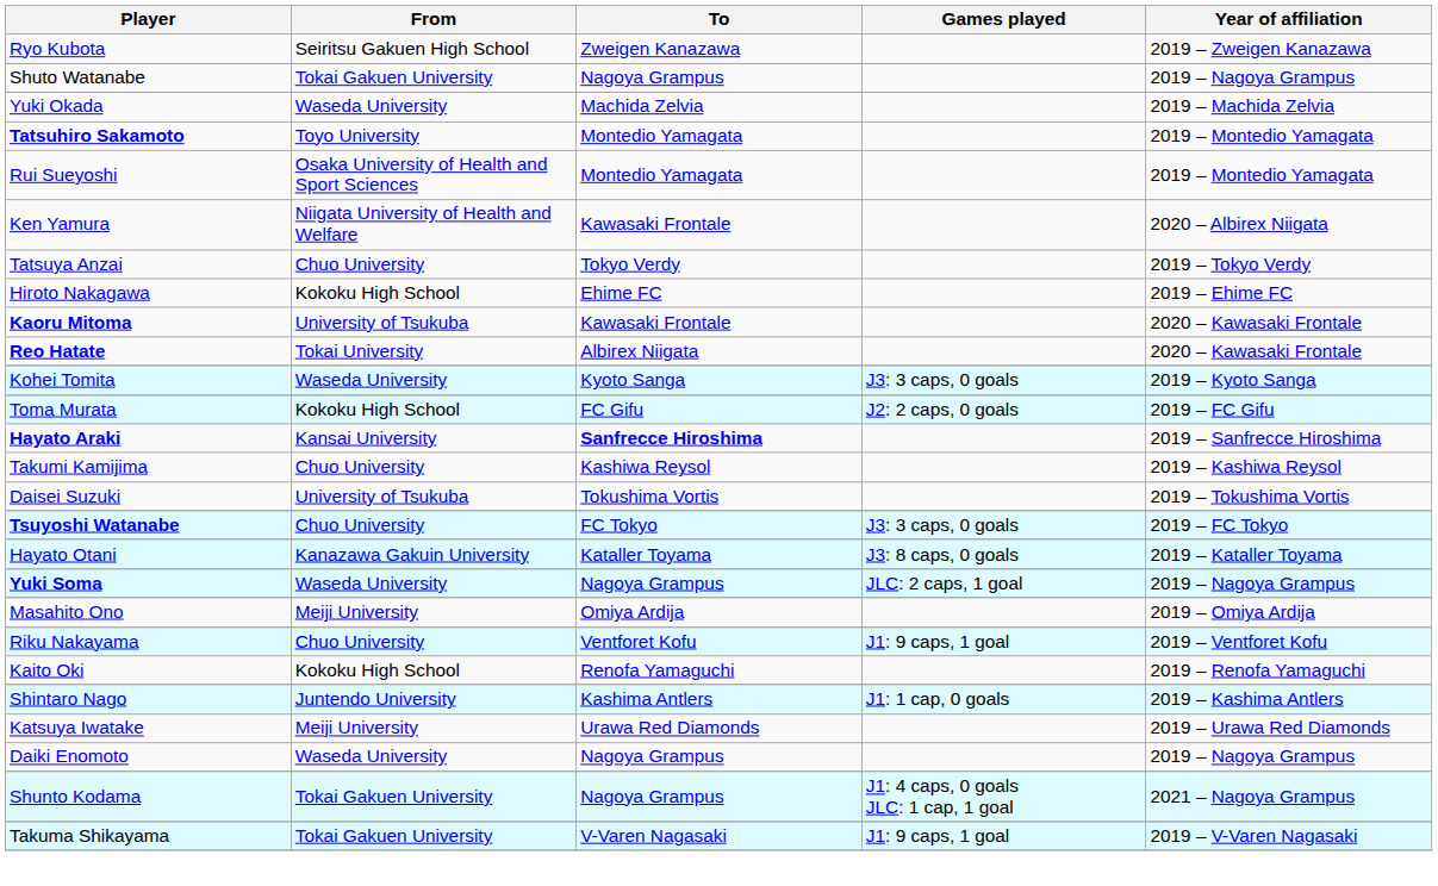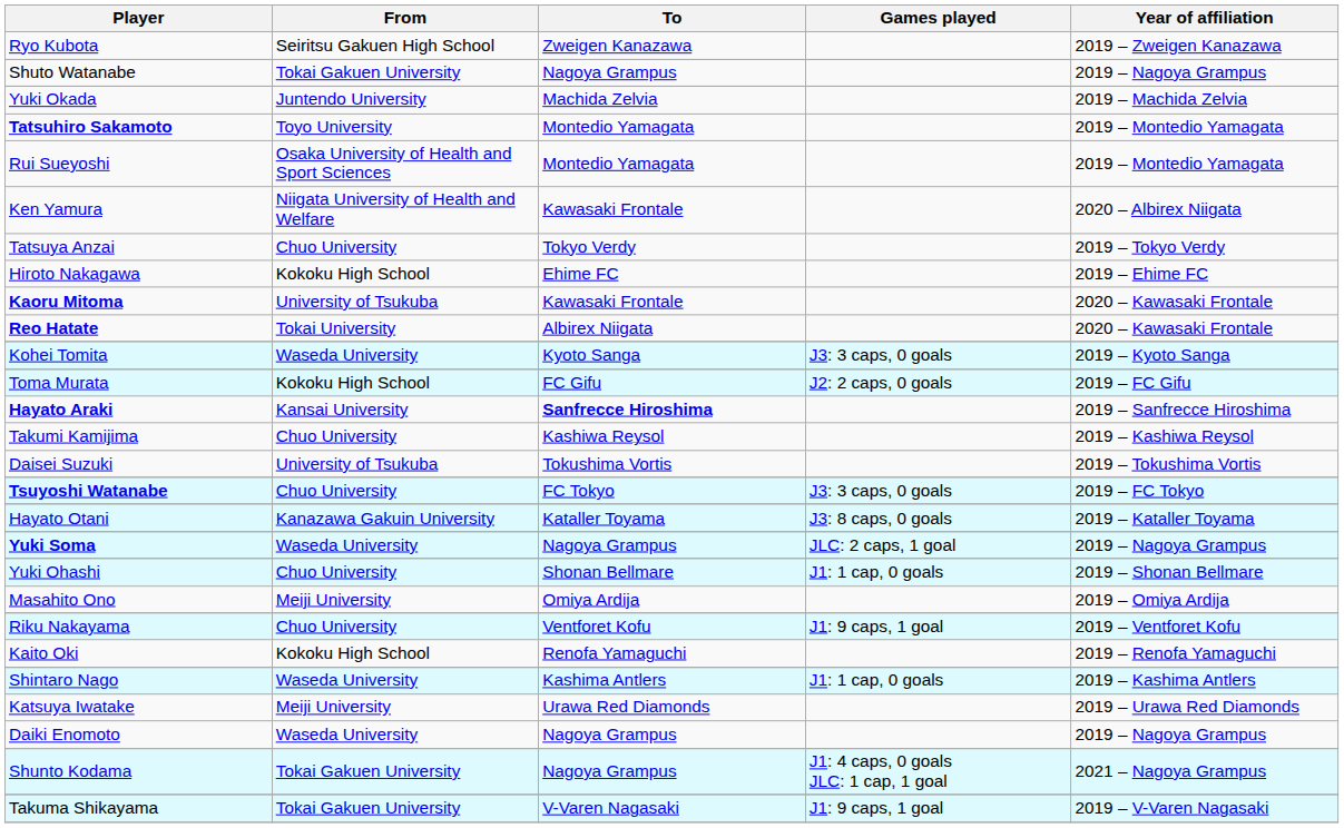 <table class="wikitable sortable mw-collapsible" style="text-align:left;">
 <tr>
 <th width=250px>Player</th>
 <th width=250px>From</th>
 <th width=250px>To</th>
 <th width=250px>Games played</th>
 <th width=250px>Year of affiliation</th>
 </tr>
 <tr>
 <td><a href='#'>Ryo Kubota</a></td>
 <td>Seiritsu Gakuen High School</td>
 <td><a href='#'>Zweigen Kanazawa</a></td>
 <td></td>
 <td>2019 – <a href='#'>Zweigen Kanazawa</a></td>
 </tr>
 <tr>
 </tr>
 <tr>
 <td>Shuto Watanabe</td>
 <td><a href='#'>Tokai Gakuen University</a></td>
 <td><a href='#'>Nagoya Grampus</a></td>
 <td></td>
 <td>2019 – <a href='#'>Nagoya Grampus</a></td>
 </tr>
 <tr>
 </tr>
 <tr>
 <td><a href='#'>Yuki Okada</a></td>
-<td><a href='#'>Waseda University</a></td>
+<td><a href='#'>Juntendo University</a></td>
 <td><a href='#'>Machida Zelvia</a></td>
 <td></td>
 <td>2019 – <a href='#'>Machida Zelvia</a></td>
 </tr>
 <tr>
 <td><strong><a href='#'>Tatsuhiro Sakamoto</a></strong></td>
 <td><a href='#'>Toyo University</a></td>
 <td><a href='#'>Montedio Yamagata</a></td>
 <td></td>
 <td>2019 – <a href='#'>Montedio Yamagata</a></td>
 </tr>
 <tr>
 <td><a href='#'>Rui Sueyoshi</a></td>
 <td><a href='#'>Osaka University of Health and Sport Sciences</a></td>
 <td><a href='#'>Montedio Yamagata</a></td>
 <td></td>
 <td>2019 – <a href='#'>Montedio Yamagata</a></td>
 </tr>
 <tr>
 <td><a href='#'>Ken Yamura</a></td>
 <td><a href='#'>Niigata University of Health and Welfare</a></td>
 <td><a href='#'>Kawasaki Frontale</a></td>
 <td></td>
 <td>2020 – <a href='#'>Albirex Niigata</a></td>
 </tr>
 <tr>
 <td><a href='#'>Tatsuya Anzai</a></td>
 <td><a href='#'>Chuo University</a></td>
 <td><a href='#'>Tokyo Verdy</a></td>
 <td></td>
 <td>2019 – <a href='#'>Tokyo Verdy</a></td>
 </tr>
 <tr>
 <td><a href='#'>Hiroto Nakagawa</a></td>
 <td>Kokoku High School</td>
 <td><a href='#'>Ehime FC</a></td>
 <td></td>
 <td>2019 – <a href='#'>Ehime FC</a></td>
 </tr>
 <tr>
 <td><strong><a href='#'>Kaoru Mitoma</a></strong></td>
 <td><a href='#'>University of Tsukuba</a></td>
 <td><a href='#'>Kawasaki Frontale</a></td>
 <td></td>
 <td>2020 – <a href='#'>Kawasaki Frontale</a></td>
 </tr>
 <tr>
 <td><strong><a href='#'>Reo Hatate</a></strong></td>
 <td><a href='#'>Tokai University</a></td>
 <td><a href='#'>Albirex Niigata</a></td>
 <td></td>
 <td>2020 – <a href='#'>Kawasaki Frontale</a></td>
 </tr>
 <tr>
 </tr>
 <tr style="background:#DDFBFF;">
 <td><a href='#'>Kohei Tomita</a></td>
 <td><a href='#'>Waseda University</a></td>
 <td><a href='#'>Kyoto Sanga</a></td>
 <td><a href='#'>J3</a>: 3 caps, 0 goals</td>
 <td>2019 – <a href='#'>Kyoto Sanga</a></td>
 </tr>
 <tr>
 </tr>
 <tr style="background:#DDFBFF;">
 <td><a href='#'>Toma Murata</a></td>
 <td>Kokoku High School</td>
 <td><a href='#'>FC Gifu</a></td>
 <td><a href='#'>J2</a>: 2 caps, 0 goals</td>
 <td>2019 – <a href='#'>FC Gifu</a></td>
 </tr>
 <tr>
 <td><strong><a href='#'>Hayato Araki</a></strong></td>
 <td><a href='#'>Kansai University</a></td>
 <td><strong><a href='#'>Sanfrecce Hiroshima</a></strong></td>
 <td></td>
 <td>2019 – <a href='#'>Sanfrecce Hiroshima</a></td>
 </tr>
 <tr>
 <td><a href='#'>Takumi Kamijima</a></td>
 <td><a href='#'>Chuo University</a></td>
 <td><a href='#'>Kashiwa Reysol</a></td>
 <td></td>
 <td>2019 – <a href='#'>Kashiwa Reysol</a></td>
 </tr>
 <tr>
 <td><a href='#'>Daisei Suzuki</a></td>
 <td><a href='#'>University of Tsukuba</a></td>
 <td><a href='#'>Tokushima Vortis</a></td>
 <td></td>
 <td>2019 – <a href='#'>Tokushima Vortis</a></td>
 </tr>
 <tr>
 </tr>
 <tr>
 </tr>
 <tr style="background:#DDFBFF;">
 <td><strong><a href='#'>Tsuyoshi Watanabe</a></strong></td>
 <td><a href='#'>Chuo University</a></td>
 <td><a href='#'>FC Tokyo</a></td>
 <td><a href='#'>J3</a>: 3 caps, 0 goals</td>
 <td>2019 – <a href='#'>FC Tokyo</a></td>
 </tr>
 <tr>
 </tr>
 <tr style="background:#DDFBFF;">
 <td><a href='#'>Hayato Otani</a></td>
 <td><a href='#'>Kanazawa Gakuin University</a></td>
 <td><a href='#'>Kataller Toyama</a></td>
 <td><a href='#'>J3</a>: 8 caps, 0 goals</td>
 <td>2019 – <a href='#'>Kataller Toyama</a></td>
 </tr>
 <tr>
 </tr>
 <tr style="background:#DDFBFF;">
 <td><strong><a href='#'>Yuki Soma</a></strong></td>
 <td><a href='#'>Waseda University</a></td>
 <td><a href='#'>Nagoya Grampus</a></td>
 <td><a href='#'>JLC</a>: 2 caps, 1 goal</td>
 <td>2019 – <a href='#'>Nagoya Grampus</a></td>
 </tr>
 <tr>
 </tr>
+<tr style="background:#DDFBFF;">
+<td><a href='#'>Yuki Ohashi</a></td>
+<td><a href='#'>Chuo University</a></td>
+<td><a href='#'>Shonan Bellmare</a></td>
+<td><a href='#'>J1</a>: 1 cap, 0 goals</td>
+<td>2019 – <a href='#'>Shonan Bellmare</a></td>
+</tr>
 <tr>
 <td><a href='#'>Masahito Ono</a></td>
 <td><a href='#'>Meiji University</a></td>
 <td><a href='#'>Omiya Ardija</a></td>
 <td></td>
 <td>2019 – <a href='#'>Omiya Ardija</a></td>
 </tr>
 <tr>
 </tr>
 <tr>
 </tr>
 <tr style="background:#DDFBFF;">
 <td><a href='#'>Riku Nakayama</a></td>
 <td><a href='#'>Chuo University</a></td>
 <td><a href='#'>Ventforet Kofu</a></td>
 <td><a href='#'>J1</a>: 9 caps, 1 goal</td>
 <td>2019 – <a href='#'>Ventforet Kofu</a></td>
 </tr>
 <tr>
 <td><a href='#'>Kaito Oki</a></td>
 <td>Kokoku High School</td>
 <td><a href='#'>Renofa Yamaguchi</a></td>
 <td></td>
 <td>2019 – <a href='#'>Renofa Yamaguchi</a></td>
 </tr>
 <tr>
 </tr>
 <tr style="background:#DDFBFF;">
 <td><a href='#'>Shintaro Nago</a></td>
-<td><a href='#'>Juntendo University</a></td>
+<td><a href='#'>Waseda University</a></td>
 <td><a href='#'>Kashima Antlers</a></td>
 <td><a href='#'>J1</a>: 1 cap, 0 goals</td>
 <td>2019 – <a href='#'>Kashima Antlers</a></td>
 </tr>
 <tr>
 <td><a href='#'>Katsuya Iwatake</a></td>
 <td><a href='#'>Meiji University</a></td>
 <td><a href='#'>Urawa Red Diamonds</a></td>
 <td></td>
 <td>2019 – <a href='#'>Urawa Red Diamonds</a></td>
 </tr>
 <tr>
 <td><a href='#'>Daiki Enomoto</a></td>
 <td><a href='#'>Waseda University</a></td>
 <td><a href='#'>Nagoya Grampus</a></td>
 <td></td>
 <td>2019 – <a href='#'>Nagoya Grampus</a></td>
 </tr>
 <tr>
 </tr>
 <tr style="background:#DDFBFF;">
 <td><a href='#'>Shunto Kodama</a></td>
 <td><a href='#'>Tokai Gakuen University</a></td>
 <td><a href='#'>Nagoya Grampus</a></td>
 <td><a href='#'>J1</a>: 4 caps, 0 goals<br><a href='#'>JLC</a>: 1 cap, 1 goal</td>
 <td>2021 – <a href='#'>Nagoya Grampus</a></td>
 </tr>
 <tr>
 </tr>
 <tr style="background:#DDFBFF;">
 <td>Takuma Shikayama</td>
 <td><a href='#'>Tokai Gakuen University</a></td>
 <td><a href='#'>V-Varen Nagasaki</a></td>
 <td><a href='#'>J1</a>: 9 caps, 1 goal</td>
 <td>2019 – <a href='#'>V-Varen Nagasaki</a></td>
 </tr>
 <tr>
 </tr>
 </table>
